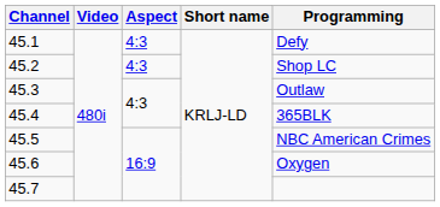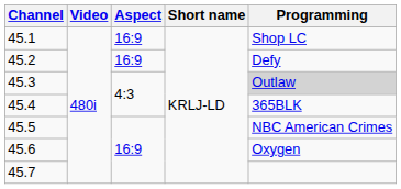 <table class="wikitable">
 <tr>
 <th><a href='#'>Channel</a></th>
 <th><a href='#'>Video</a></th>
 <th><a href='#'>Aspect</a></th>
 <th>Short name</th>
 <th>Programming</th>
 </tr>
 <tr>
 <td>45.1</td>
 <td rowspan=7><a href='#'>480i</a></td>
-<td><a href='#'>4:3</a></td>
+<td><a href='#'>16:9</a></td>
 <td rowspan=7>KRLJ-LD</td>
-<td><a href='#'>Defy</a></td>
+<td><a href='#'>Shop LC</a></td>
 </tr>
 <tr>
 <td>45.2</td>
-<td><a href='#'>4:3</a></td>
-<td><a href='#'>Shop LC</a></td>
+<td><a href='#'>16:9</a></td>
+<td><a href='#'>Defy</a></td>
 </tr>
 <tr>
 <td>45.3</td>
 <td rowspan="2">4:3</td>
-<td><a href='#'>Outlaw</a></td>
+<td style="background: lightgrey;"><a href='#'>Outlaw</a></td>
 </tr>
 <tr>
 <td>45.4</td>
 <td><a href='#'>365BLK</a></td>
 </tr>
 <tr>
 <td>45.5</td>
 <td rowspan=3><a href='#'>16:9</a></td>
 <td><a href='#'>NBC American Crimes</a></td>
 </tr>
 <tr>
 <td>45.6</td>
 <td><a href='#'>Oxygen</a></td>
 </tr>
 <tr>
 <td>45.7</td>
 <td></td>
 </tr>
 </table>
